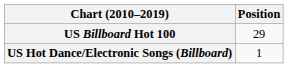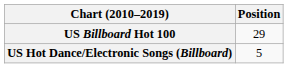 <table class="wikitable sortable plainrowheaders" style="text-align:center">
 <tr>
 <th scope="col">Chart (2010–2019)</th>
 <th scope="col">Position</th>
 </tr>
 <tr>
 <th scope="row">US <em>Billboard</em> Hot 100</th>
 <td>29</td>
 </tr>
 <tr>
 <th scope="row">US Hot Dance/Electronic Songs (<em>Billboard</em>)</th>
-<td>1</td>
+<td>5</td>
 </tr>
 </table>
